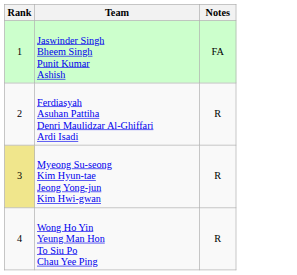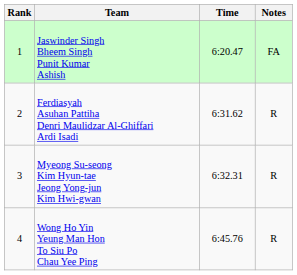 <table class=wikitable style="text-align:center">
 <tr>
 <th width=40>Rank</th>
 <th width=250>Team</th>
+<th width=80>Time</th>
 <th width=50>Notes</th>
 </tr>
 <tr bgcolor="ccffcc">
 <td>1</td>
 <td align="left"><br><a href='#'>Jaswinder Singh</a><br><a href='#'>Bheem Singh</a><br><a href='#'>Punit Kumar</a><br><a href='#'>Ashish</a></td>
+<td>6:20.47</td>
 <td>FA</td>
 </tr>
 <tr>
 <td>2</td>
 <td align="left"><br><a href='#'>Ferdiasyah</a><br><a href='#'>Asuhan Pattiha</a><br><a href='#'>Denri Maulidzar Al-Ghiffari</a><br><a href='#'>Ardi Isadi</a></td>
+<td>6:31.62</td>
 <td>R</td>
 </tr>
 <tr>
-<td style="background: khaki;">3</td>
+<td>3</td>
 <td align="left"><br><a href='#'>Myeong Su-seong</a><br><a href='#'>Kim Hyun-tae</a><br><a href='#'>Jeong Yong-jun</a><br><a href='#'>Kim Hwi-gwan</a></td>
+<td>6:32.31</td>
 <td>R</td>
 </tr>
 <tr>
 <td>4</td>
 <td align="left"><br><a href='#'>Wong Ho Yin</a><br><a href='#'>Yeung Man Hon</a><br><a href='#'>To Siu Po</a><br><a href='#'>Chau Yee Ping</a></td>
+<td>6:45.76</td>
 <td>R</td>
 </tr>
 </table>
